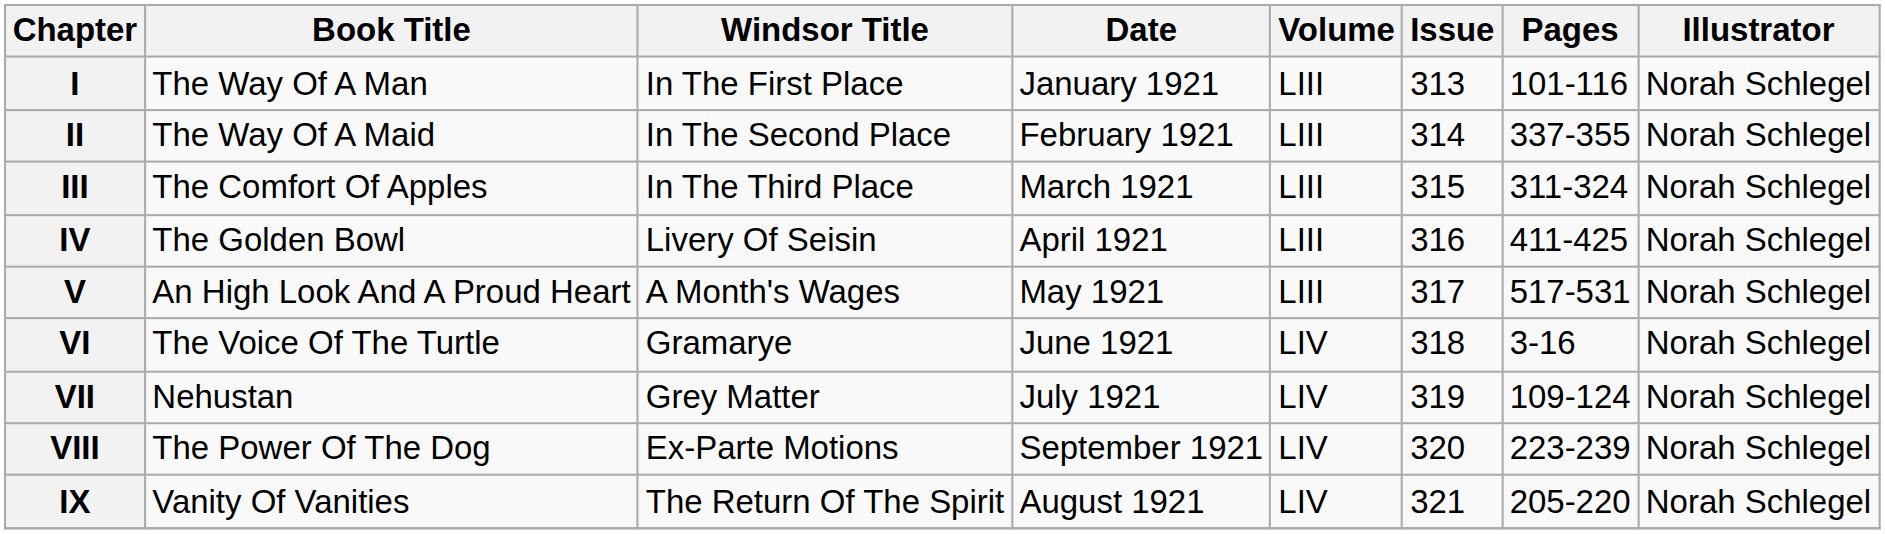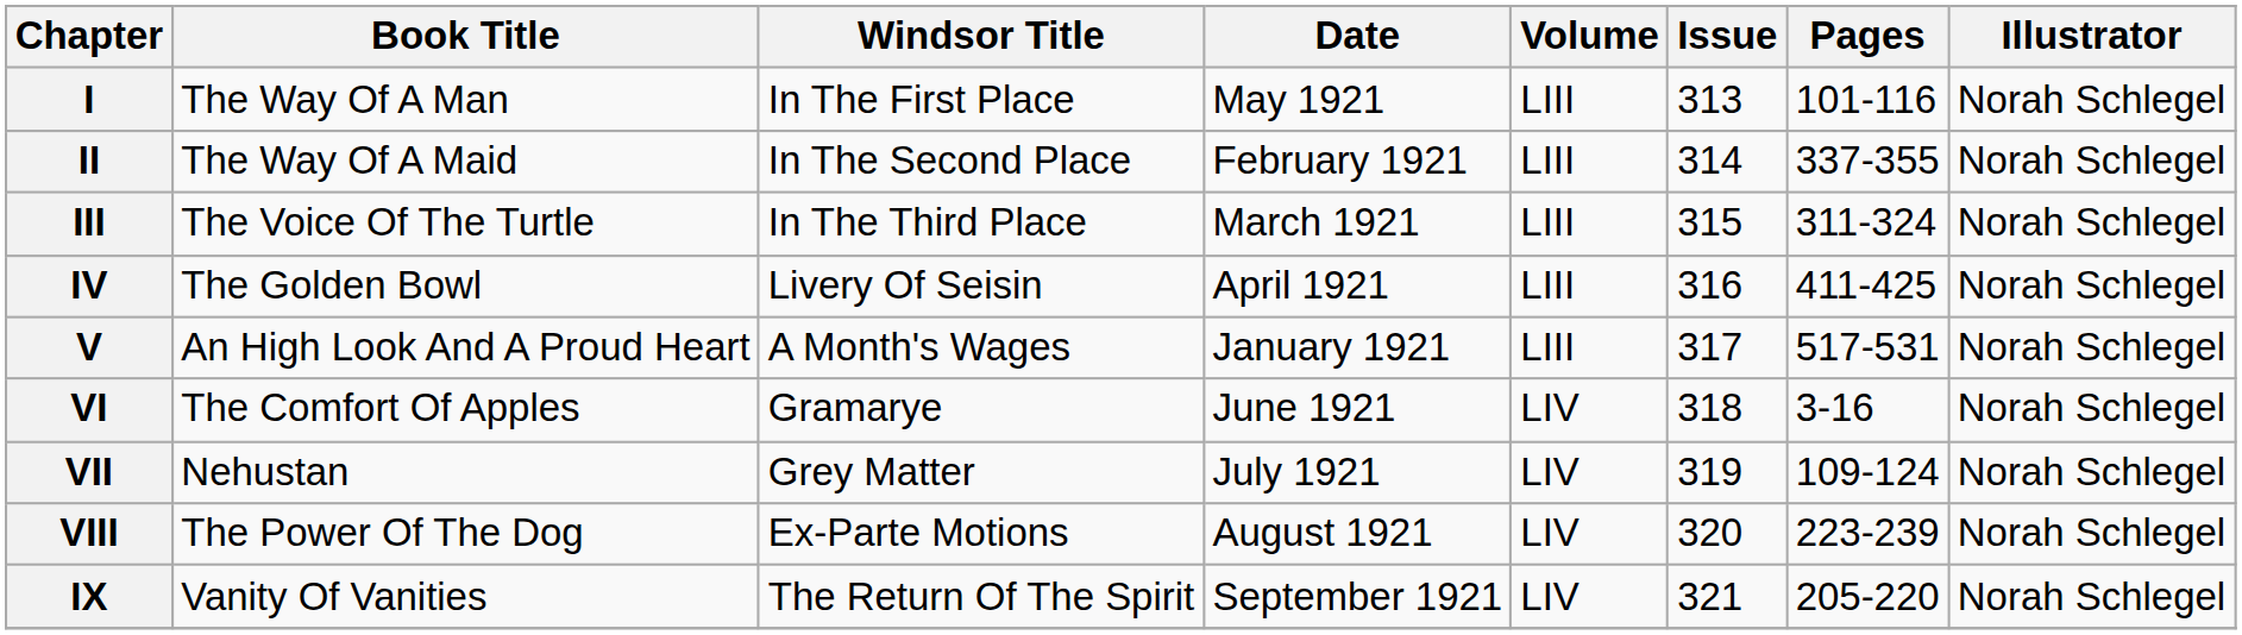 <table class="wikitable plainrowheaders sortable" style="margin-right: 0;">
 <tr>
 <th scope="col">Chapter</th>
 <th scope="col">Book Title</th>
 <th scope="col">Windsor Title</th>
 <th scope="col">Date</th>
 <th scope="col">Volume</th>
 <th scope="col">Issue</th>
 <th scope="col">Pages</th>
 <th scope="col">Illustrator</th>
 </tr>
 <tr>
 <th scope="row">I</th>
 <td>The Way Of A Man</td>
 <td>In The First Place</td>
-<td>January 1921</td>
+<td>May 1921</td>
 <td>LIII</td>
 <td>313</td>
 <td>101-116</td>
 <td>Norah Schlegel</td>
 </tr>
 <tr>
 <th scope="row">II</th>
 <td>The Way Of A Maid</td>
 <td>In The Second Place</td>
 <td>February 1921</td>
 <td>LIII</td>
 <td>314</td>
 <td>337-355</td>
 <td>Norah Schlegel</td>
 </tr>
 <tr>
 <th scope="row">III</th>
-<td>The Comfort Of Apples</td>
+<td>The Voice Of The Turtle</td>
 <td>In The Third Place</td>
 <td>March 1921</td>
 <td>LIII</td>
 <td>315</td>
 <td>311-324</td>
 <td>Norah Schlegel</td>
 </tr>
 <tr>
 <th scope="row">IV</th>
 <td>The Golden Bowl</td>
 <td>Livery Of Seisin</td>
 <td>April 1921</td>
 <td>LIII</td>
 <td>316</td>
 <td>411-425</td>
 <td>Norah Schlegel</td>
 </tr>
 <tr>
 <th scope="row">V</th>
 <td>An High Look And A Proud Heart</td>
 <td>A Month's Wages</td>
-<td>May 1921</td>
+<td>January 1921</td>
 <td>LIII</td>
 <td>317</td>
 <td>517-531</td>
 <td>Norah Schlegel</td>
 </tr>
 <tr>
 <th scope="row">VI</th>
-<td>The Voice Of The Turtle</td>
+<td>The Comfort Of Apples</td>
 <td>Gramarye</td>
 <td>June 1921</td>
 <td>LIV</td>
 <td>318</td>
 <td>3-16</td>
 <td>Norah Schlegel</td>
 </tr>
 <tr>
 <th scope="row">VII</th>
 <td>Nehustan</td>
 <td>Grey Matter</td>
 <td>July 1921</td>
 <td>LIV</td>
 <td>319</td>
 <td>109-124</td>
 <td>Norah Schlegel</td>
 </tr>
 <tr>
 <th scope="row">VIII</th>
 <td>The Power Of The Dog</td>
 <td>Ex-Parte Motions</td>
-<td>September 1921</td>
+<td>August 1921</td>
 <td>LIV</td>
 <td>320</td>
 <td>223-239</td>
 <td>Norah Schlegel</td>
 </tr>
 <tr>
 <th scope="row">IX</th>
 <td>Vanity Of Vanities</td>
 <td>The Return Of The Spirit</td>
-<td>August 1921</td>
+<td>September 1921</td>
 <td>LIV</td>
 <td>321</td>
 <td>205-220</td>
 <td>Norah Schlegel</td>
 </tr>
 <tr>
 </tr>
 </table>
